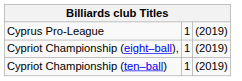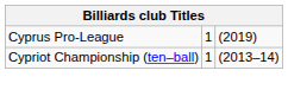 <table class="wikitable">
 <tr>
 <th colspan="3">Billiards club Titles</th>
 </tr>
 <tr>
 <td>Cyprus Pro-League</td>
 <td>1</td>
 <td>(2019)</td>
 </tr>
 <tr>
-<td>Cypriot Championship (<a href='#'>eight–ball</a>),</td>
-<td>1</td>
-<td>(2019)</td>
-</tr>
-<tr>
 <td>Cypriot Championship (<a href='#'>ten–ball</a>)</td>
 <td>1</td>
-<td>(2019)</td>
+<td>(2013–14)</td>
 </tr>
 </table>
